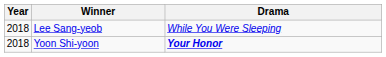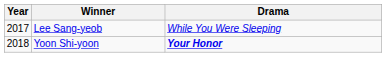 <table class="wikitable" style="width:600px">
 <tr>
 <th width=10>Year</th>
 <th>Winner</th>
 <th>Drama</th>
 </tr>
 <tr>
-<td>2018</td>
+<td>2017</td>
 <td><a href='#'>Lee Sang-yeob</a></td>
 <td><em><a href='#'>While You Were Sleeping</a></em></td>
 </tr>
 <tr>
 <td>2018</td>
 <td><a href='#'>Yoon Shi-yoon</a></td>
 <td><strong><em><a href='#'>Your Honor</a></em></strong></td>
 </tr>
 </table>
